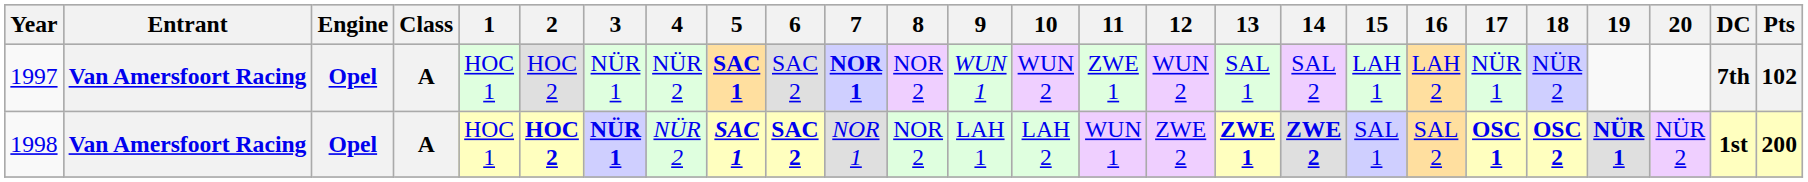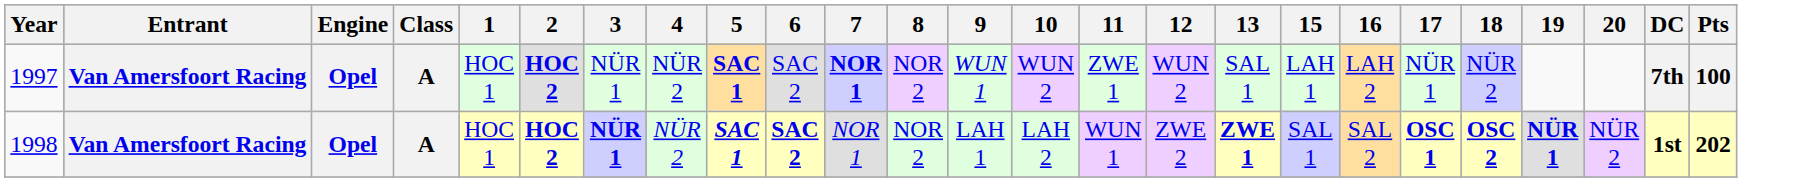 <table class="wikitable" style="text-align:center; font-size:90%">
 <tr>
 <th>Year</th>
 <th>Entrant</th>
 <th>Engine</th>
 <th>Class</th>
 <th>1</th>
 <th>2</th>
 <th>3</th>
 <th>4</th>
 <th>5</th>
 <th>6</th>
 <th>7</th>
 <th>8</th>
 <th>9</th>
 <th>10</th>
 <th>11</th>
 <th>12</th>
 <th>13</th>
-<th>14</th>
 <th>15</th>
 <th>16</th>
 <th>17</th>
 <th>18</th>
 <th>19</th>
 <th>20</th>
 <th>DC</th>
 <th>Pts</th>
 </tr>
 <tr>
 <td><a href='#'>1997</a></td>
 <th><a href='#'>Van Amersfoort Racing</a></th>
 <th><a href='#'>Opel</a></th>
 <th>A</th>
 <td style="background:#DFFFDF;"><a href='#'>HOC<br>1</a><br></td>
-<td style="background:#DFDFDF;"><a href='#'>HOC<br>2</a><br></td>
+<td style="background:#DFDFDF;"><strong><a href='#'>HOC<br>2</a><br></strong></td>
 <td style="background:#DFFFDF;"><a href='#'>NÜR<br>1</a><br></td>
 <td style="background:#DFFFDF;"><a href='#'>NÜR<br>2</a><br></td>
 <td style="background:#FFDF9F;"><strong><a href='#'>SAC<br>1</a></strong><br></td>
 <td style="background:#DFDFDF;"><a href='#'>SAC<br>2</a><br></td>
 <td style="background:#CFCFFF;"><strong><a href='#'>NOR<br>1</a></strong><br></td>
 <td style="background:#EFCFFF;"><a href='#'>NOR<br>2</a><br></td>
 <td style="background:#DFFFDF;"><em><a href='#'>WUN<br>1</a></em><br></td>
 <td style="background:#EFCFFF;"><a href='#'>WUN<br>2</a><br></td>
 <td style="background:#DFFFDF;"><a href='#'>ZWE<br>1</a><br></td>
 <td style="background:#EFCFFF;"><a href='#'>WUN<br>2</a><br></td>
 <td style="background:#DFFFDF;"><a href='#'>SAL<br>1</a><br></td>
-<td style="background:#EFCFFF;"><a href='#'>SAL<br>2</a><br></td>
 <td style="background:#DFFFDF;"><a href='#'>LAH<br>1</a><br></td>
 <td style="background:#FFDF9F;"><a href='#'>LAH<br>2</a><br></td>
 <td style="background:#DFFFDF;"><a href='#'>NÜR<br>1</a><br></td>
 <td style="background:#CFCFFF;"><a href='#'>NÜR<br>2</a><br></td>
 <td></td>
 <td></td>
 <th>7th</th>
-<th>102</th>
+<th>100</th>
 </tr>
 <tr>
 <td><a href='#'>1998</a></td>
 <th><a href='#'>Van Amersfoort Racing</a></th>
 <th><a href='#'>Opel</a></th>
 <th>A</th>
 <td style="background:#FFFFBF;"><a href='#'>HOC<br>1</a><br></td>
 <td style="background:#FFFFBF;"><strong><a href='#'>HOC<br>2</a></strong><br></td>
 <td style="background:#CFCFFF;"><strong><a href='#'>NÜR<br>1</a></strong><br></td>
 <td style="background:#DFFFDF;"><em><a href='#'>NÜR<br>2</a></em><br></td>
 <td style="background:#FFFFBF;"><strong><em><a href='#'>SAC<br>1</a></em></strong><br></td>
 <td style="background:#FFFFBF;"><strong><a href='#'>SAC<br>2</a></strong><br></td>
 <td style="background:#DFDFDF;"><em><a href='#'>NOR<br>1</a></em><br></td>
 <td style="background:#DFFFDF;"><a href='#'>NOR<br>2</a><br></td>
 <td style="background:#DFFFDF;"><a href='#'>LAH<br>1</a><br></td>
 <td style="background:#DFFFDF;"><a href='#'>LAH<br>2</a><br></td>
 <td style="background:#EFCFFF;"><a href='#'>WUN<br>1</a><br></td>
 <td style="background:#EFCFFF;"><a href='#'>ZWE<br>2</a><br></td>
 <td style="background:#FFFFBF;"><strong><a href='#'>ZWE<br>1</a></strong><br></td>
-<td style="background:#DFDFDF;"><strong><a href='#'>ZWE<br>2</a></strong><br></td>
 <td style="background:#CFCFFF;"><a href='#'>SAL<br>1</a><br></td>
 <td style="background:#FFDF9F;"><a href='#'>SAL<br>2</a><br></td>
 <td style="background:#FFFFBF;"><strong><a href='#'>OSC<br>1</a></strong><br></td>
 <td style="background:#FFFFBF;"><strong><a href='#'>OSC<br>2</a></strong><br></td>
 <td style="background:#DFDFDF;"><strong><a href='#'>NÜR<br>1</a></strong><br></td>
 <td style="background:#EFCFFF;"><a href='#'>NÜR<br>2</a><br></td>
 <th style="background:#FFFFBF;">1st</th>
-<th style="background:#FFFFBF;">200</th>
+<th style="background:#FFFFBF;">202</th>
 </tr>
 </table>
